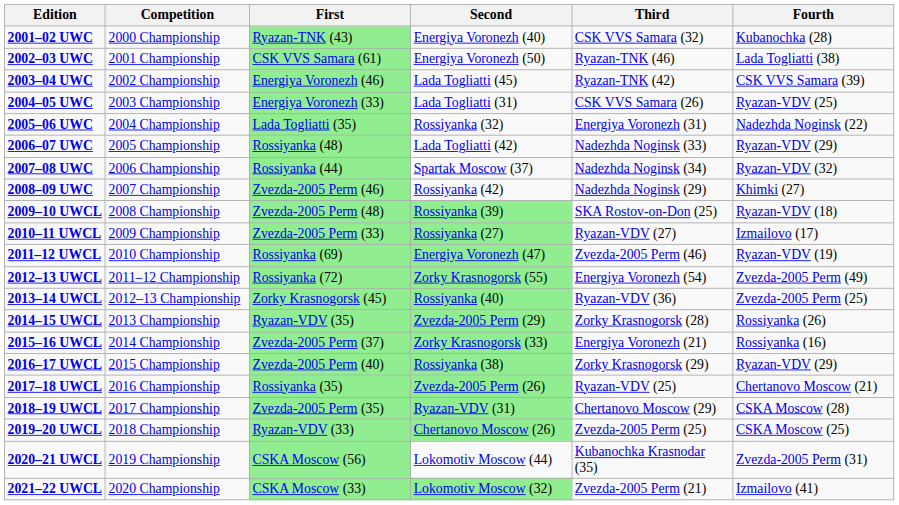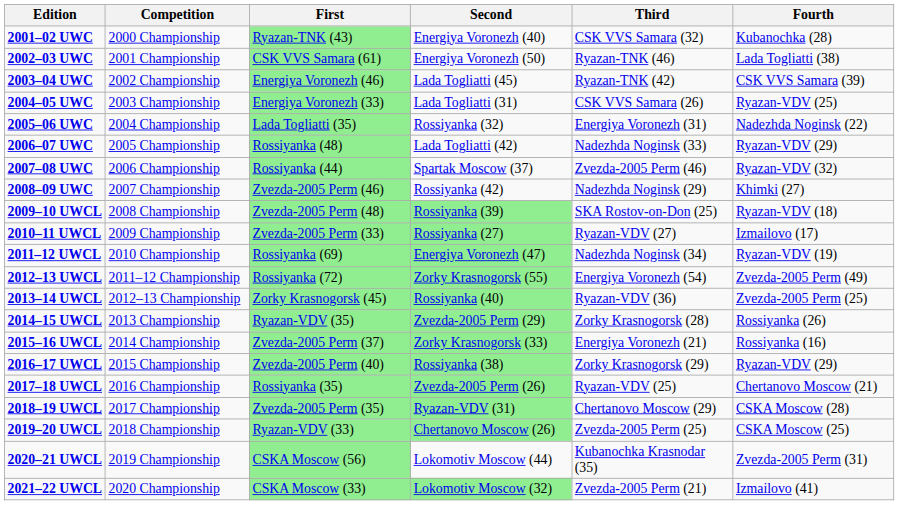 <table class="wikitable">
 <tr>
 <th width=110px>Edition</th>
 <th width=160px>Competition</th>
 <th width=180px>First</th>
 <th width=180px>Second</th>
 <th width=180px>Third</th>
 <th width=180px>Fourth</th>
 </tr>
 <tr>
 <td><strong><a href='#'>2001–02 UWC</a></strong></td>
 <td><a href='#'>2000 Championship</a></td>
 <td bgcolor=lightgreen><a href='#'>Ryazan-TNK</a> (43)</td>
 <td><a href='#'>Energiya Voronezh</a> (40)</td>
 <td><a href='#'>CSK VVS Samara</a> (32)</td>
 <td><a href='#'>Kubanochka</a> (28)</td>
 </tr>
 <tr>
 <td><strong><a href='#'>2002–03 UWC</a></strong></td>
 <td><a href='#'>2001 Championship</a></td>
 <td bgcolor=lightgreen><a href='#'>CSK VVS Samara</a> (61)</td>
 <td><a href='#'>Energiya Voronezh</a> (50)</td>
 <td><a href='#'>Ryazan-TNK</a> (46)</td>
 <td><a href='#'>Lada Togliatti</a> (38)</td>
 </tr>
 <tr>
 <td><strong><a href='#'>2003–04 UWC</a></strong></td>
 <td><a href='#'>2002 Championship</a></td>
 <td bgcolor=lightgreen><a href='#'>Energiya Voronezh</a> (46)</td>
 <td><a href='#'>Lada Togliatti</a> (45)</td>
 <td><a href='#'>Ryazan-TNK</a> (42)</td>
 <td><a href='#'>CSK VVS Samara</a> (39)</td>
 </tr>
 <tr>
 <td><strong><a href='#'>2004–05 UWC</a></strong></td>
 <td><a href='#'>2003 Championship</a></td>
 <td bgcolor=lightgreen><a href='#'>Energiya Voronezh</a> (33)</td>
 <td><a href='#'>Lada Togliatti</a> (31)</td>
 <td><a href='#'>CSK VVS Samara</a> (26)</td>
 <td><a href='#'>Ryazan-VDV</a> (25)</td>
 </tr>
 <tr>
 <td><strong><a href='#'>2005–06 UWC</a></strong></td>
 <td><a href='#'>2004 Championship</a></td>
 <td bgcolor=lightgreen><a href='#'>Lada Togliatti</a> (35)</td>
 <td><a href='#'>Rossiyanka</a> (32)</td>
 <td><a href='#'>Energiya Voronezh</a> (31)</td>
 <td><a href='#'>Nadezhda Noginsk</a> (22)</td>
 </tr>
 <tr>
 <td><strong><a href='#'>2006–07 UWC</a></strong></td>
 <td><a href='#'>2005 Championship</a></td>
 <td bgcolor=lightgreen><a href='#'>Rossiyanka</a> (48)</td>
 <td><a href='#'>Lada Togliatti</a> (42)</td>
 <td><a href='#'>Nadezhda Noginsk</a> (33)</td>
 <td><a href='#'>Ryazan-VDV</a> (29)</td>
 </tr>
 <tr>
 <td><strong><a href='#'>2007–08 UWC</a></strong></td>
 <td><a href='#'>2006 Championship</a></td>
 <td bgcolor=lightgreen><a href='#'>Rossiyanka</a> (44)</td>
 <td><a href='#'>Spartak Moscow</a> (37)</td>
-<td><a href='#'>Nadezhda Noginsk</a> (34)</td>
+<td><a href='#'>Zvezda-2005 Perm</a> (46)</td>
 <td><a href='#'>Ryazan-VDV</a> (32)</td>
 </tr>
 <tr>
 <td><strong><a href='#'>2008–09 UWC</a></strong></td>
 <td><a href='#'>2007 Championship</a></td>
 <td bgcolor=lightgreen><a href='#'>Zvezda-2005 Perm</a> (46)</td>
 <td><a href='#'>Rossiyanka</a> (42)</td>
 <td><a href='#'>Nadezhda Noginsk</a> (29)</td>
 <td><a href='#'>Khimki</a> (27)</td>
 </tr>
 <tr>
 <td><strong><a href='#'>2009–10 UWCL</a></strong></td>
 <td><a href='#'>2008 Championship</a></td>
 <td bgcolor=lightgreen><a href='#'>Zvezda-2005 Perm</a> (48)</td>
 <td bgcolor=lightgreen><a href='#'>Rossiyanka</a> (39)</td>
 <td><a href='#'>SKA Rostov-on-Don</a> (25)</td>
 <td><a href='#'>Ryazan-VDV</a> (18)</td>
 </tr>
 <tr>
 <td><strong><a href='#'>2010–11 UWCL</a></strong></td>
 <td><a href='#'>2009 Championship</a></td>
 <td bgcolor=lightgreen><a href='#'>Zvezda-2005 Perm</a> (33)</td>
 <td bgcolor=lightgreen><a href='#'>Rossiyanka</a> (27)</td>
 <td><a href='#'>Ryazan-VDV</a> (27)</td>
 <td><a href='#'>Izmailovo</a> (17)</td>
 </tr>
 <tr>
 <td><strong><a href='#'>2011–12 UWCL</a></strong></td>
 <td><a href='#'>2010 Championship</a></td>
 <td bgcolor=lightgreen><a href='#'>Rossiyanka</a> (69)</td>
 <td bgcolor=lightgreen><a href='#'>Energiya Voronezh</a> (47)</td>
-<td><a href='#'>Zvezda-2005 Perm</a> (46)</td>
+<td><a href='#'>Nadezhda Noginsk</a> (34)</td>
 <td><a href='#'>Ryazan-VDV</a> (19)</td>
 </tr>
 <tr>
 <td><strong><a href='#'>2012–13 UWCL</a></strong></td>
 <td><a href='#'>2011–12 Championship</a></td>
 <td bgcolor=lightgreen><a href='#'>Rossiyanka</a> (72)</td>
 <td bgcolor=lightgreen><a href='#'>Zorky Krasnogorsk</a> (55)</td>
 <td><a href='#'>Energiya Voronezh</a> (54)</td>
 <td><a href='#'>Zvezda-2005 Perm</a> (49)</td>
 </tr>
 <tr>
 <td><strong><a href='#'>2013–14 UWCL</a></strong></td>
 <td><a href='#'>2012–13 Championship</a></td>
 <td bgcolor=lightgreen><a href='#'>Zorky Krasnogorsk</a> (45)</td>
 <td bgcolor=lightgreen><a href='#'>Rossiyanka</a> (40)</td>
 <td><a href='#'>Ryazan-VDV</a> (36)</td>
 <td><a href='#'>Zvezda-2005 Perm</a> (25)</td>
 </tr>
 <tr>
 <td><strong><a href='#'>2014–15 UWCL</a></strong></td>
 <td><a href='#'>2013 Championship</a></td>
 <td bgcolor=lightgreen><a href='#'>Ryazan-VDV</a> (35)</td>
 <td bgcolor=lightgreen><a href='#'>Zvezda-2005 Perm</a> (29)</td>
 <td><a href='#'>Zorky Krasnogorsk</a> (28)</td>
 <td><a href='#'>Rossiyanka</a> (26)</td>
 </tr>
 <tr>
 <td><strong><a href='#'>2015–16 UWCL</a></strong></td>
 <td><a href='#'>2014 Championship</a></td>
 <td bgcolor=lightgreen><a href='#'>Zvezda-2005 Perm</a> (37)</td>
 <td bgcolor=lightgreen><a href='#'>Zorky Krasnogorsk</a> (33)</td>
 <td><a href='#'>Energiya Voronezh</a> (21)</td>
 <td><a href='#'>Rossiyanka</a> (16)</td>
 </tr>
 <tr>
 <td><strong><a href='#'>2016–17 UWCL</a></strong></td>
 <td><a href='#'>2015 Championship</a></td>
 <td bgcolor=lightgreen><a href='#'>Zvezda-2005 Perm</a> (40)</td>
 <td bgcolor=lightgreen><a href='#'>Rossiyanka</a> (38)</td>
 <td><a href='#'>Zorky Krasnogorsk</a> (29)</td>
 <td><a href='#'>Ryazan-VDV</a> (29)</td>
 </tr>
 <tr>
 <td><strong><a href='#'>2017–18 UWCL</a></strong></td>
 <td><a href='#'>2016 Championship</a></td>
 <td bgcolor=lightgreen><a href='#'>Rossiyanka</a> (35)</td>
 <td bgcolor=lightgreen><a href='#'>Zvezda-2005 Perm</a> (26)</td>
 <td><a href='#'>Ryazan-VDV</a> (25)</td>
 <td><a href='#'>Chertanovo Moscow</a> (21)</td>
 </tr>
 <tr>
 <td><strong><a href='#'>2018–19 UWCL</a></strong></td>
 <td><a href='#'>2017 Championship</a></td>
 <td bgcolor=lightgreen><a href='#'>Zvezda-2005 Perm</a> (35)</td>
 <td bgcolor=lightgreen><a href='#'>Ryazan-VDV</a> (31)</td>
 <td><a href='#'>Chertanovo Moscow</a> (29)</td>
 <td><a href='#'>CSKA Moscow</a> (28)</td>
 </tr>
 <tr>
 <td><strong><a href='#'>2019–20 UWCL</a></strong></td>
 <td><a href='#'>2018 Championship</a></td>
 <td bgcolor=lightgreen><a href='#'>Ryazan-VDV</a> (33)</td>
 <td bgcolor=lightgreen><a href='#'>Chertanovo Moscow</a> (26)</td>
 <td><a href='#'>Zvezda-2005 Perm</a> (25)</td>
 <td><a href='#'>CSKA Moscow</a> (25)</td>
 </tr>
 <tr>
 <td><strong><a href='#'>2020–21 UWCL</a></strong></td>
 <td><a href='#'>2019 Championship</a></td>
 <td bgcolor=lightgreen><a href='#'>CSKA Moscow</a> (56)</td>
 <td><a href='#'>Lokomotiv Moscow</a> (44)</td>
 <td><a href='#'>Kubanochka Krasnodar</a> (35)</td>
 <td><a href='#'>Zvezda-2005 Perm</a> (31)</td>
 </tr>
 <tr>
 <td><strong><a href='#'>2021–22 UWCL</a></strong></td>
 <td><a href='#'>2020 Championship</a></td>
 <td bgcolor=lightgreen><a href='#'>CSKA Moscow</a> (33)</td>
 <td bgcolor=lightgreen><a href='#'>Lokomotiv Moscow</a> (32)</td>
 <td><a href='#'>Zvezda-2005 Perm</a> (21)</td>
 <td><a href='#'>Izmailovo</a> (41)</td>
 </tr>
 </table>
